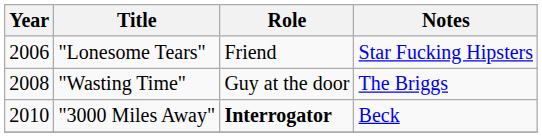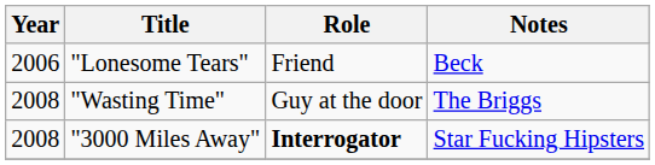 <table class="wikitable sortable">
 <tr>
 <th>Year</th>
 <th>Title</th>
 <th>Role</th>
 <th>Notes</th>
 </tr>
 <tr>
 <td>2006</td>
 <td>"Lonesome Tears"</td>
 <td>Friend</td>
-<td><a href='#'>Star Fucking Hipsters</a></td>
+<td><a href='#'>Beck</a></td>
 </tr>
 <tr>
 <td>2008</td>
 <td>"Wasting Time"</td>
 <td>Guy at the door</td>
 <td><a href='#'>The Briggs</a></td>
 </tr>
 <tr>
-<td>2010</td>
+<td>2008</td>
 <td>"3000 Miles Away"</td>
 <td><strong>Interrogator</strong></td>
-<td><a href='#'>Beck</a></td>
+<td><a href='#'>Star Fucking Hipsters</a></td>
 </tr>
 <tr>
 </tr>
 </table>
